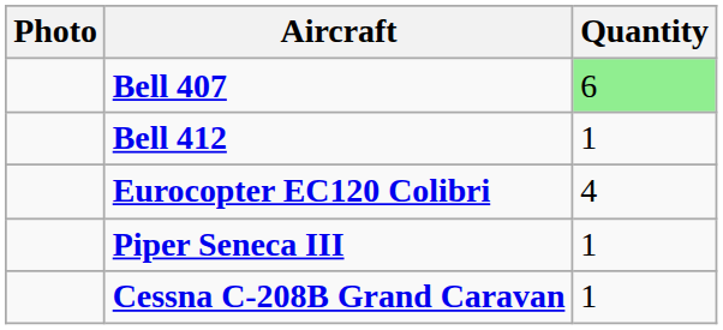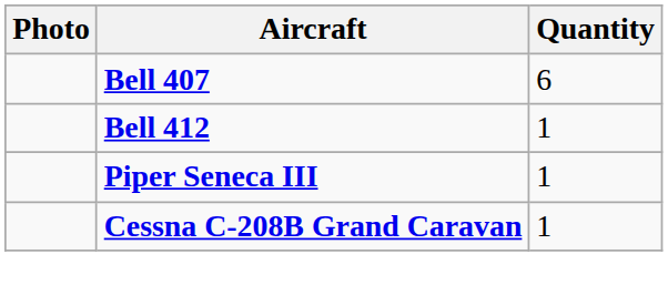 <table class="wikitable">
 <tr>
 <th><strong>Photo</strong></th>
 <th><strong>Aircraft</strong></th>
 <th><strong>Quantity</strong></th>
 </tr>
 <tr>
 <td></td>
 <td><strong><a href='#'>Bell 407</a></strong></td>
-<td style="background: lightgreen;">6</td>
+<td>6</td>
 </tr>
 <tr>
 <td></td>
 <td><strong><a href='#'>Bell 412</a></strong></td>
 <td>1</td>
-</tr>
-<tr>
-<td></td>
-<td><strong><a href='#'>Eurocopter EC120 Colibri</a></strong></td>
-<td>4</td>
 </tr>
 <tr>
 <td></td>
 <td><strong><a href='#'>Piper Seneca III</a></strong></td>
 <td>1</td>
 </tr>
 <tr>
 <td></td>
 <td><strong><a href='#'>Cessna C-208B Grand Caravan</a></strong></td>
 <td>1</td>
 </tr>
 </table>
